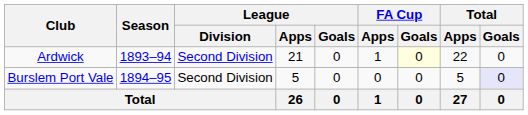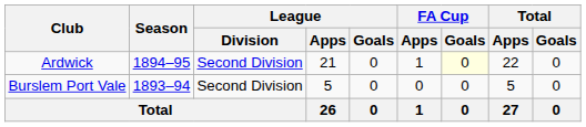 <table class="wikitable" style="text-align:center">
 <tr>
 <th rowspan="2">Club</th>
 <th rowspan="2">Season</th>
 <th colspan="3">League</th>
 <th colspan="2"><a href='#'>FA Cup</a></th>
 <th colspan="2">Total</th>
 </tr>
 <tr>
 <th>Division</th>
 <th>Apps</th>
 <th>Goals</th>
 <th>Apps</th>
 <th>Goals</th>
 <th>Apps</th>
 <th>Goals</th>
 </tr>
 <tr>
 <td><a href='#'>Ardwick</a></td>
-<td><a href='#'>1893–94</a></td>
+<td><a href='#'>1894–95</a></td>
 <td><a href='#'>Second Division</a></td>
 <td>21</td>
 <td>0</td>
 <td>1</td>
 <td style="background: lightyellow;">0</td>
 <td>22</td>
 <td>0</td>
 </tr>
 <tr>
 <td><a href='#'>Burslem Port Vale</a></td>
-<td><a href='#'>1894–95</a></td>
+<td><a href='#'>1893–94</a></td>
 <td>Second Division</td>
 <td>5</td>
 <td>0</td>
 <td>0</td>
 <td>0</td>
 <td>5</td>
-<td style="background: lavender;">0</td>
+<td>0</td>
 </tr>
 <tr>
 <th colspan="3">Total</th>
 <th>26</th>
 <th>0</th>
 <th>1</th>
 <th>0</th>
 <th>27</th>
 <th>0</th>
 </tr>
 </table>
